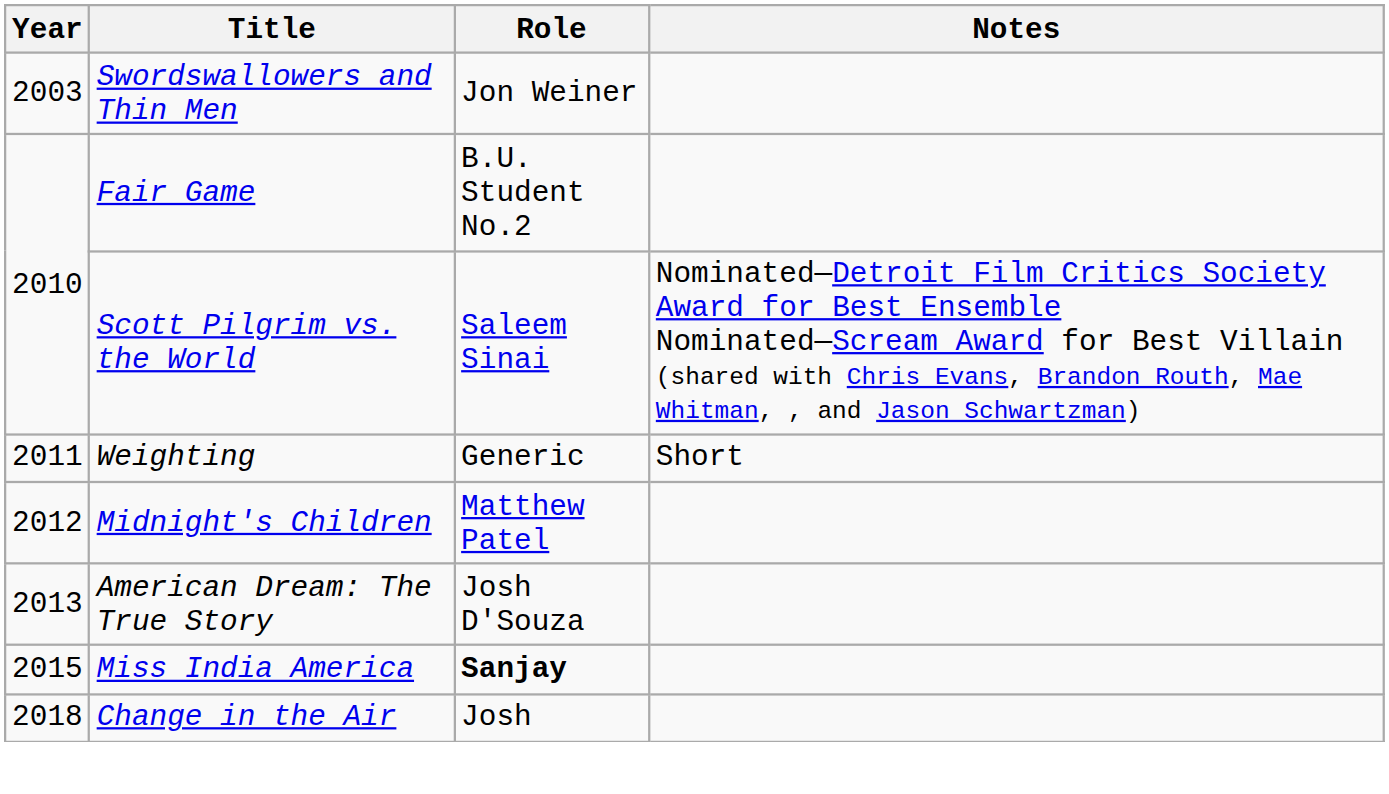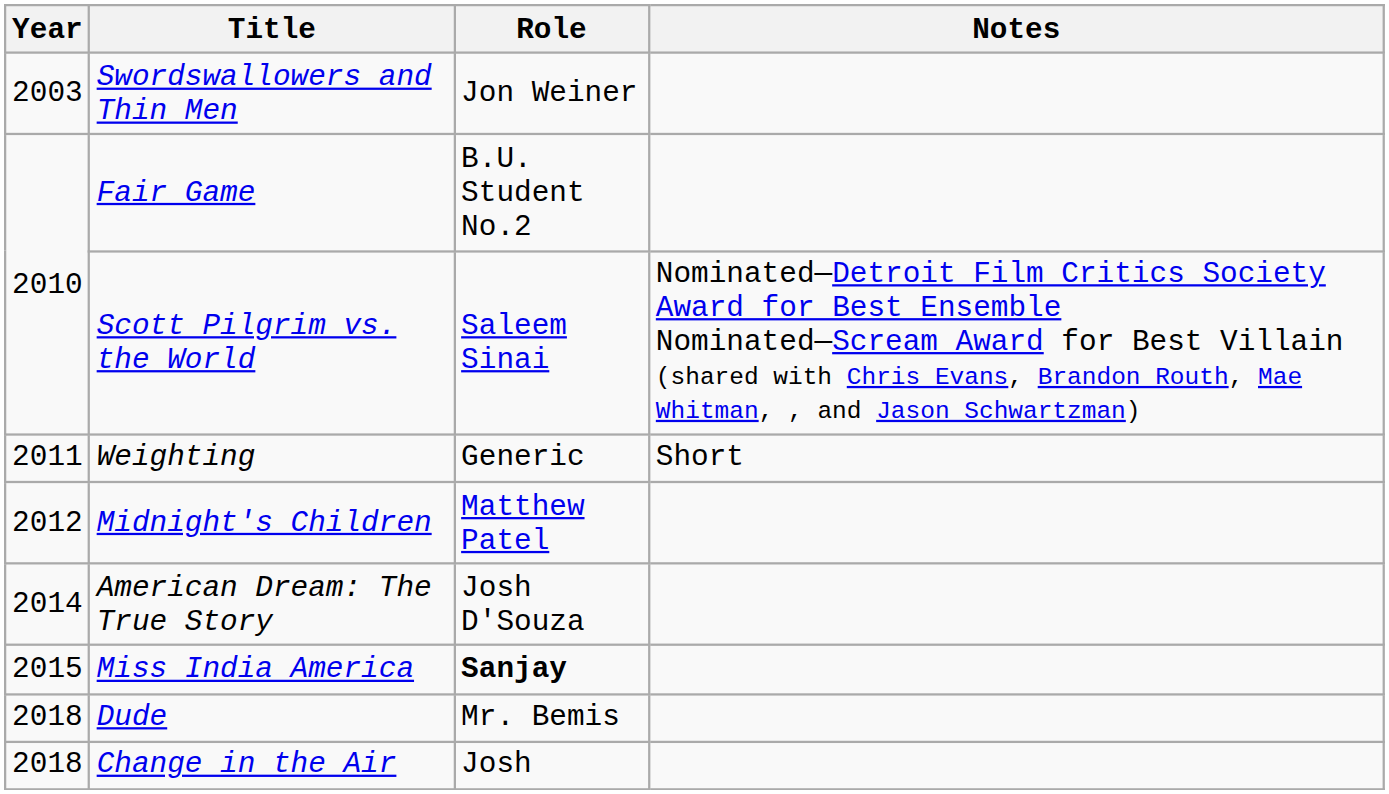 <table class="wikitable sortable">
 <tr>
 <th>Year</th>
 <th>Title</th>
 <th>Role</th>
 <th>Notes</th>
 </tr>
 <tr>
 <td>2003</td>
 <td><em><a href='#'>Swordswallowers and Thin Men</a></em></td>
 <td>Jon Weiner</td>
 <td></td>
 </tr>
 <tr>
 <td rowspan="2">2010</td>
 <td><em><a href='#'>Fair Game</a></em></td>
 <td>B.U. Student No.2</td>
 <td></td>
 </tr>
 <tr>
 <td><em><a href='#'>Scott Pilgrim vs. the World</a></em></td>
 <td><a href='#'>Saleem Sinai</a></td>
 <td>Nominated—<a href='#'>Detroit Film Critics Society Award for Best Ensemble</a><br>Nominated—<a href='#'>Scream Award</a> for Best Villain <small>(shared with <a href='#'>Chris Evans</a>, <a href='#'>Brandon Routh</a>, <a href='#'>Mae Whitman</a>, ,  and <a href='#'>Jason Schwartzman</a>)</small></td>
 </tr>
 <tr>
 <td>2011</td>
 <td><em>Weighting</em></td>
 <td>Generic</td>
 <td>Short</td>
 </tr>
 <tr>
 <td>2012</td>
 <td><em><a href='#'>Midnight's Children</a></em></td>
 <td><a href='#'>Matthew Patel</a></td>
 <td></td>
 </tr>
 <tr>
-<td>2013</td>
+<td>2014</td>
 <td><em>American Dream: The True Story</em></td>
 <td>Josh D'Souza</td>
 <td></td>
 </tr>
 <tr>
 <td>2015</td>
 <td><em><a href='#'>Miss India America</a></em></td>
 <td><strong>Sanjay</strong></td>
 <td></td>
 </tr>
 <tr>
 <td>2018</td>
+<td><em><a href='#'>Dude</a></em></td>
+<td>Mr. Bemis</td>
+<td></td>
+</tr>
+<tr>
+<td>2018</td>
 <td><em><a href='#'>Change in the Air</a></em></td>
 <td>Josh</td>
 <td></td>
 </tr>
 </table>
